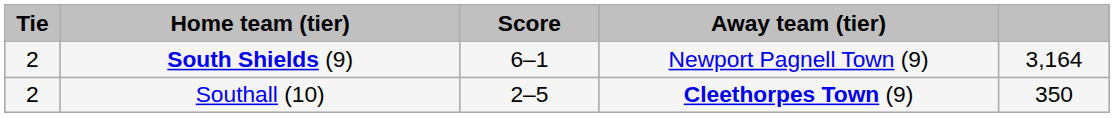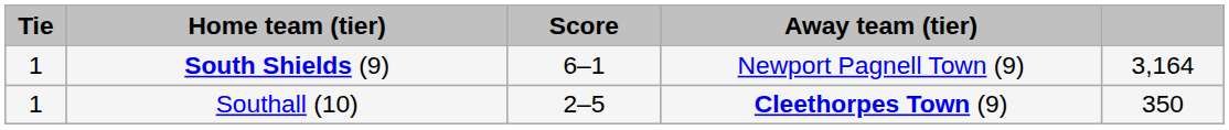 <table class="wikitable" style="width: 700px; background:WhiteSmoke; text-align:center; font-size:90%">
 <tr>
 <td scope="col" style="width:  5.00%; background:silver;"><strong>Tie</strong></td>
 <td scope="col" style="width: 36.25%; background:silver;"><strong>Home team (tier)</strong></td>
 <td scope="col" style="width: 12.50%; background:silver;"><strong>Score</strong></td>
 <td scope="col" style="width: 36.25%; background:silver;"><strong>Away team (tier)</strong></td>
 <td scope="col" style="width: 10.00%; background:silver;"><strong></strong></td>
 </tr>
 <tr>
-<td>2</td>
+<td>1</td>
 <td><strong><a href='#'>South Shields</a></strong> (9)</td>
 <td>6–1</td>
 <td><a href='#'>Newport Pagnell Town</a> (9)</td>
 <td>3,164</td>
 </tr>
 <tr>
-<td>2</td>
+<td>1</td>
 <td><a href='#'>Southall</a> (10)</td>
 <td>2–5</td>
 <td><strong><a href='#'>Cleethorpes Town</a></strong> (9)</td>
 <td>350</td>
 </tr>
 </table>
